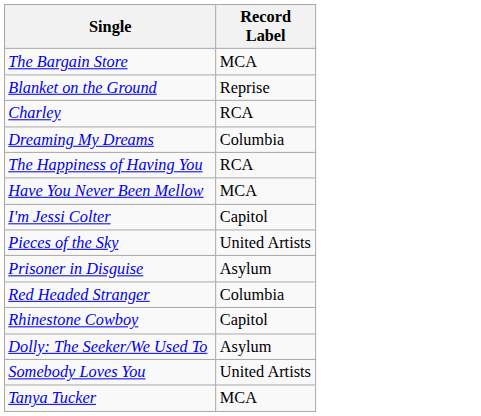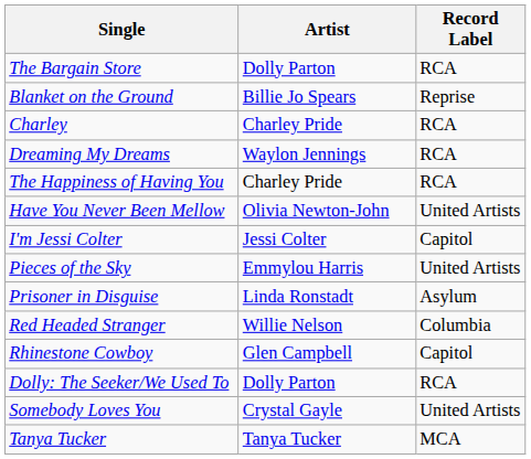 <table class="wikitable sortable">
 <tr>
 <th width="200">Single</th>
+<th width="150">Artist</th>
 <th width="90">Record Label</th>
 </tr>
 <tr>
 <td><em><a href='#'>The Bargain Store</a></em></td>
-<td>MCA</td>
+<td><a href='#'>Dolly Parton</a></td>
+<td>RCA</td>
 </tr>
 <tr>
 <td><em><a href='#'>Blanket on the Ground</a></em></td>
+<td><a href='#'>Billie Jo Spears</a></td>
 <td>Reprise</td>
 </tr>
 <tr>
 <td><em><a href='#'>Charley</a></em></td>
+<td><a href='#'>Charley Pride</a></td>
 <td>RCA</td>
 </tr>
 <tr>
 <td><em><a href='#'>Dreaming My Dreams</a></em></td>
-<td>Columbia</td>
+<td><a href='#'>Waylon Jennings</a></td>
+<td>RCA</td>
 </tr>
 <tr>
 <td><em><a href='#'>The Happiness of Having You</a></em></td>
+<td>Charley Pride</td>
 <td>RCA</td>
 </tr>
 <tr>
 <td><em><a href='#'>Have You Never Been Mellow</a></em></td>
-<td>MCA</td>
+<td><a href='#'>Olivia Newton-John</a></td>
+<td>United Artists</td>
 </tr>
 <tr>
 <td><em><a href='#'>I'm Jessi Colter</a></em></td>
+<td><a href='#'>Jessi Colter</a></td>
 <td>Capitol</td>
 </tr>
 <tr>
 <td><em><a href='#'>Pieces of the Sky</a></em></td>
+<td><a href='#'>Emmylou Harris</a></td>
 <td>United Artists</td>
 </tr>
 <tr>
 <td><em><a href='#'>Prisoner in Disguise</a></em></td>
+<td><a href='#'>Linda Ronstadt</a></td>
 <td>Asylum</td>
 </tr>
 <tr>
 <td><em><a href='#'>Red Headed Stranger</a></em></td>
+<td><a href='#'>Willie Nelson</a></td>
 <td>Columbia</td>
 </tr>
 <tr>
 <td><em><a href='#'>Rhinestone Cowboy</a></em></td>
+<td><a href='#'>Glen Campbell</a></td>
 <td>Capitol</td>
 </tr>
 <tr>
 <td><em><a href='#'>Dolly: The Seeker/We Used To</a></em></td>
-<td>Asylum</td>
+<td><a href='#'>Dolly Parton</a></td>
+<td>RCA</td>
 </tr>
 <tr>
 <td><em><a href='#'>Somebody Loves You</a></em></td>
+<td><a href='#'>Crystal Gayle</a></td>
 <td>United Artists</td>
 </tr>
 <tr>
 <td><em><a href='#'>Tanya Tucker</a></em></td>
+<td><a href='#'>Tanya Tucker</a></td>
 <td>MCA</td>
 </tr>
 </table>
